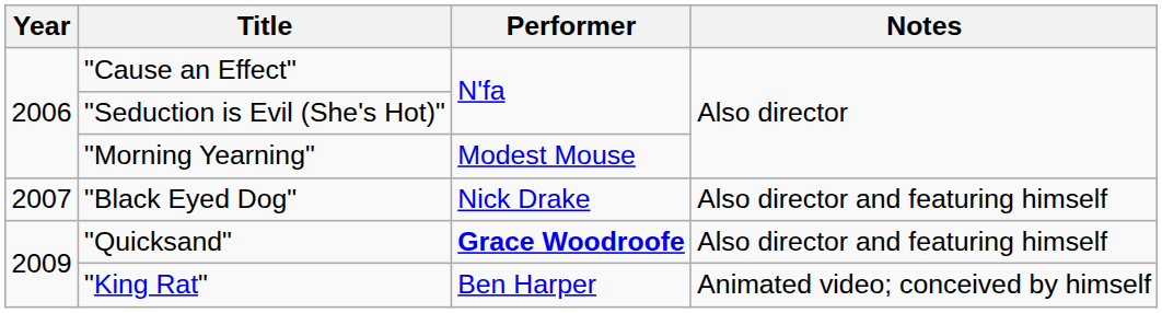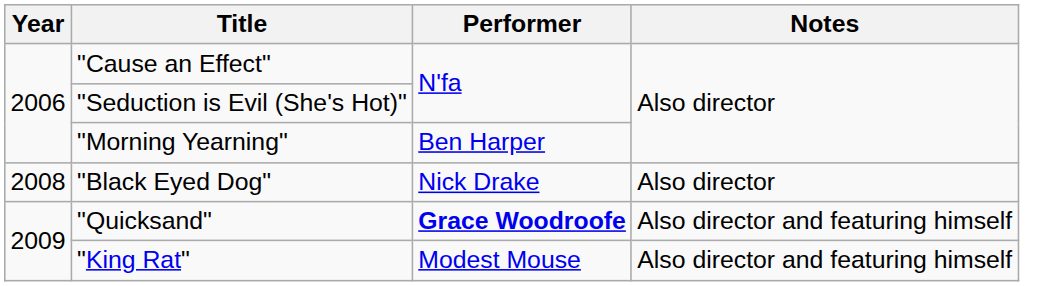 <table class="wikitable sortable">
 <tr>
 <th>Year</th>
 <th>Title</th>
 <th>Performer</th>
 <th class="unsortable">Notes</th>
 </tr>
 <tr>
 <td rowspan="3">2006</td>
 <td>"Cause an Effect"</td>
 <td rowspan="2"><a href='#'>N'fa</a></td>
 <td rowspan="3">Also director</td>
 </tr>
 <tr>
 <td>"Seduction is Evil (She's Hot)"</td>
 </tr>
 <tr>
 <td>"Morning Yearning"</td>
-<td><a href='#'>Modest Mouse</a></td>
+<td><a href='#'>Ben Harper</a></td>
 </tr>
 <tr>
-<td>2007</td>
+<td>2008</td>
 <td>"Black Eyed Dog"</td>
 <td><a href='#'>Nick Drake</a></td>
-<td>Also director and featuring himself</td>
+<td>Also director</td>
 </tr>
 <tr>
 <td rowspan=2>2009</td>
 <td>"Quicksand"</td>
 <td><strong><a href='#'>Grace Woodroofe</a></strong></td>
 <td>Also director and featuring himself</td>
 </tr>
 <tr>
 <td>"<a href='#'>King Rat</a>"</td>
-<td><a href='#'>Ben Harper</a></td>
-<td>Animated video; conceived by himself</td>
+<td><a href='#'>Modest Mouse</a></td>
+<td>Also director and featuring himself</td>
 </tr>
 </table>
